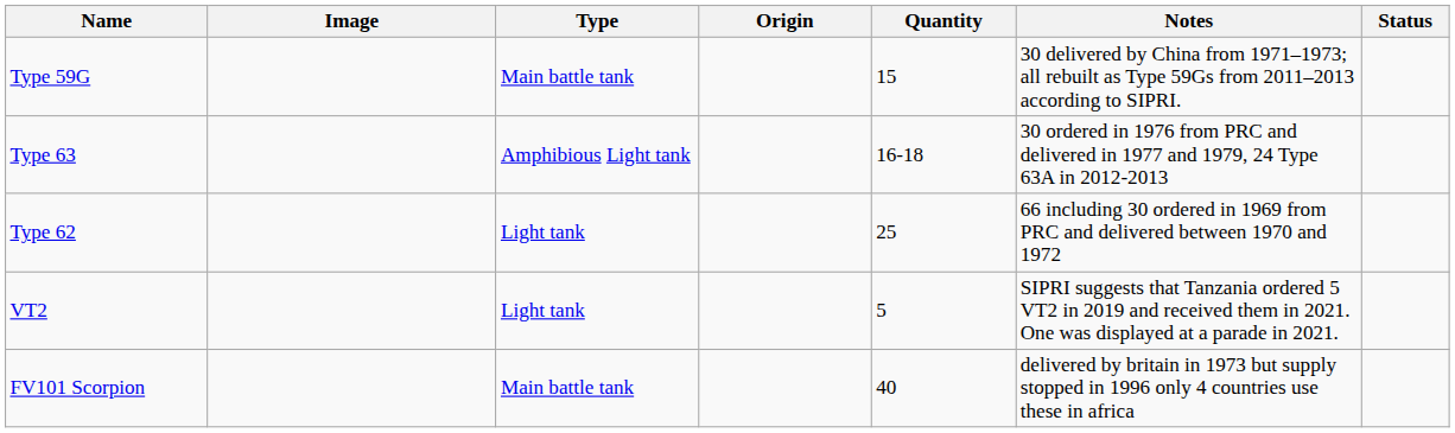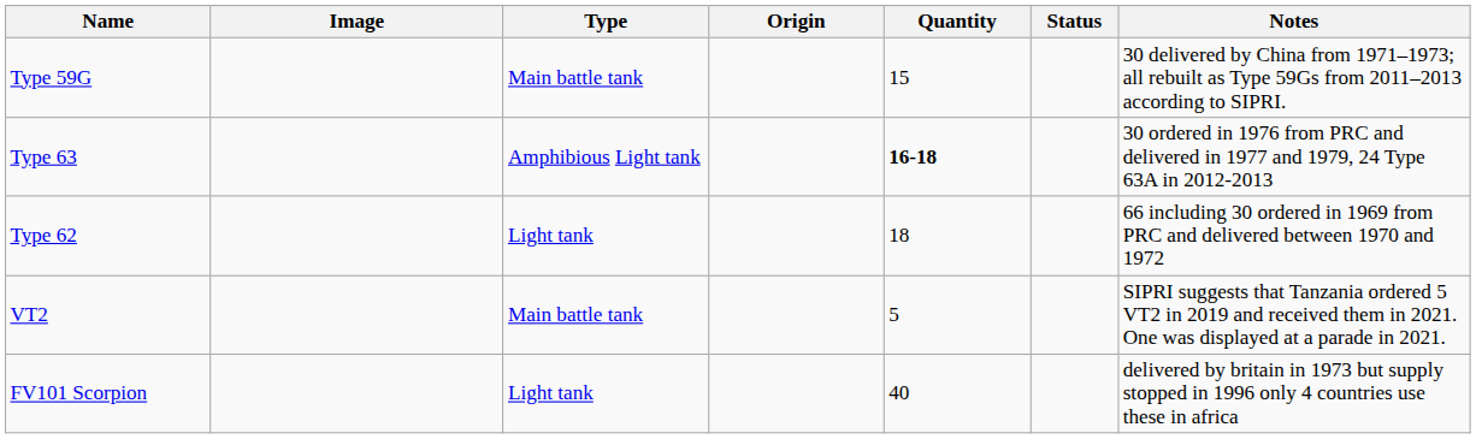 <table class="wikitable" style="width:90%;">
 <tr>
 <th width=14%>Name</th>
 <th width=20%>Image</th>
 <th width=14%>Type</th>
 <th width=12%>Origin</th>
 <th width=10%>Quantity</th>
+<th width=06%>Status</th>
 <th width=24%>Notes</th>
-<th width=06%>Status</th>
 </tr>
 <tr>
 <td><a href='#'>Type 59G</a></td>
 <td></td>
 <td><a href='#'>Main battle tank</a></td>
 <td></td>
 <td>15</td>
+<td></td>
 <td>30 delivered by China from 1971–1973; all rebuilt as Type 59Gs from 2011–2013 according to SIPRI.</td>
-<td></td>
 </tr>
 <tr>
 <td><a href='#'>Type 63</a></td>
 <td></td>
 <td><a href='#'>Amphibious</a> <a href='#'>Light tank</a></td>
 <td></td>
-<td>16-18</td>
+<td><strong>16-18</strong></td>
+<td></td>
 <td>30 ordered in 1976 from PRC and delivered in 1977 and 1979, 24 Type 63A in 2012-2013</td>
-<td></td>
 </tr>
 <tr>
 <td><a href='#'>Type 62</a></td>
 <td></td>
 <td><a href='#'>Light tank</a></td>
 <td></td>
-<td>25</td>
+<td>18</td>
+<td></td>
 <td>66 including 30 ordered in 1969 from PRC and delivered between 1970 and 1972</td>
-<td></td>
 </tr>
 <tr>
 <td><a href='#'>VT2</a></td>
 <td></td>
-<td><a href='#'>Light tank</a></td>
+<td><a href='#'>Main battle tank</a></td>
 <td></td>
 <td>5</td>
+<td></td>
 <td>SIPRI suggests that Tanzania ordered 5 VT2 in 2019 and received them in 2021. One was displayed at a parade in 2021.</td>
-<td></td>
 </tr>
 <tr>
 <td><a href='#'>FV101 Scorpion</a></td>
 <td></td>
-<td><a href='#'>Main battle tank</a></td>
+<td><a href='#'>Light tank</a></td>
 <td></td>
 <td>40</td>
+<td></td>
 <td>delivered by britain in 1973 but supply stopped in 1996 only 4 countries use these in africa</td>
-<td></td>
 </tr>
 </table>
